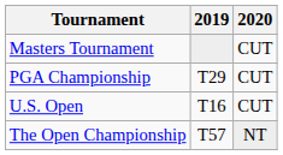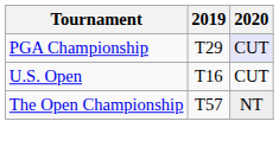 <table class="wikitable" style="font-size:95%;text-align:center;">
 <tr>
 <th>Tournament</th>
 <th>2019</th>
 <th>2020</th>
 </tr>
 <tr>
-<td align=left><a href='#'>Masters Tournament</a></td>
-<td style="background:#eeeeee;"></td>
-<td>CUT</td>
-</tr>
-<tr>
 <td align=left><a href='#'>PGA Championship</a></td>
 <td>T29</td>
-<td>CUT</td>
+<td style="background: lavender;">CUT</td>
 </tr>
 <tr>
 <td align=left><a href='#'>U.S. Open</a></td>
 <td>T16</td>
 <td>CUT</td>
 </tr>
 <tr>
 <td align=left><a href='#'>The Open Championship</a></td>
 <td>T57</td>
 <td style="background:#eeeeee;">NT</td>
 </tr>
 </table>
